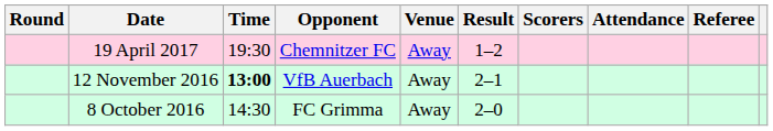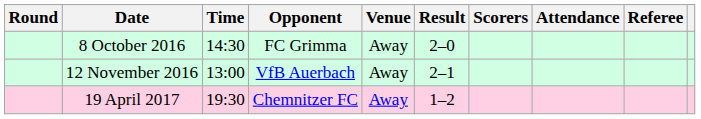 <table class="wikitable" style="text-align:center">
 <tr>
 <th>Round</th>
 <th>Date</th>
 <th>Time</th>
 <th>Opponent</th>
 <th>Venue</th>
 <th>Result</th>
 <th class="unsortable">Scorers</th>
 <th>Attendance</th>
 <th>Referee</th>
 <th class="unsortable"></th>
 </tr>
+<tr style="background-color: #d0ffe3;">
+<td></td>
+<td>8 October 2016</td>
+<td>14:30</td>
+<td>FC Grimma</td>
+<td>Away</td>
+<td>2–0</td>
+<td></td>
+<td></td>
+<td></td>
+<td></td>
+</tr>
+<tr style="background-color: #d0ffe3;">
+<td></td>
+<td>12 November 2016</td>
+<td>13:00</td>
+<td><a href='#'>VfB Auerbach</a></td>
+<td>Away</td>
+<td>2–1 </td>
+<td></td>
+<td></td>
+<td></td>
+<td></td>
+</tr>
 <tr style="background-color: #ffd0e3;">
 <td></td>
 <td>19 April 2017</td>
 <td>19:30</td>
 <td><a href='#'>Chemnitzer FC</a></td>
 <td><a href='#'>Away</a></td>
 <td>1–2 </td>
 <td></td>
 <td></td>
 <td></td>
 <td></td>
 </tr>
-<tr style="background-color: #d0ffe3;">
-<td></td>
-<td>12 November 2016</td>
-<td><strong>13:00</strong></td>
-<td><a href='#'>VfB Auerbach</a></td>
-<td>Away</td>
-<td>2–1 </td>
-<td></td>
-<td></td>
-<td></td>
-<td></td>
-</tr>
-<tr style="background-color: #d0ffe3;">
-<td></td>
-<td>8 October 2016</td>
-<td>14:30</td>
-<td>FC Grimma</td>
-<td>Away</td>
-<td>2–0</td>
-<td></td>
-<td></td>
-<td></td>
-<td></td>
-</tr>
 </table>
